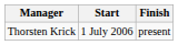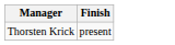 <table class="wikitable">
 <tr>
 <th>Manager</th>
-<th>Start</th>
 <th>Finish</th>
 </tr>
 <tr align="center">
 <td align="left">Thorsten Krick</td>
-<td>1 July 2006</td>
 <td>present</td>
 </tr>
 </table>
